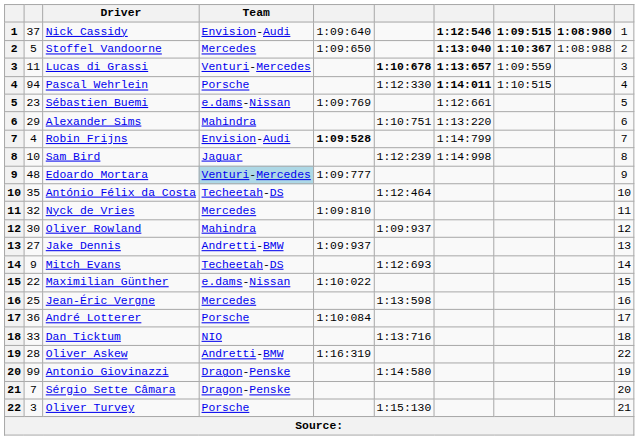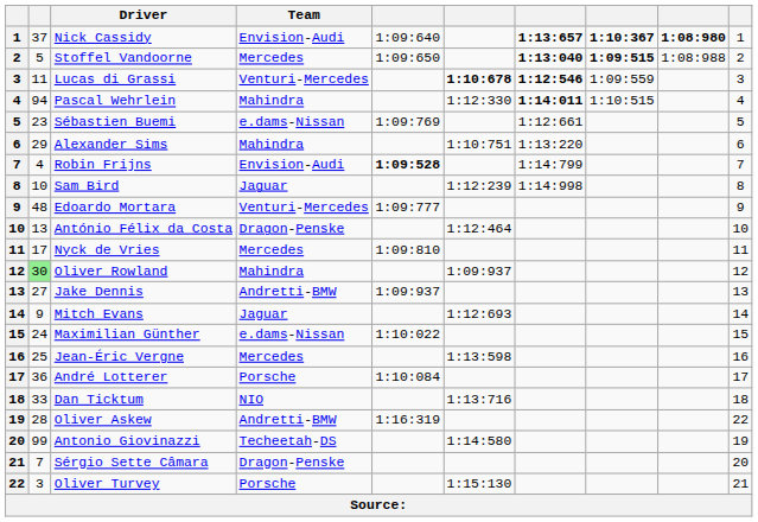 <table class="wikitable sortable" style="font-size: 85%">
 <tr>
 <th scope="col"></th>
 <th scope="col"></th>
 <th scope="col">Driver</th>
 <th scope="col">Team</th>
 <th scope="col"></th>
 <th scope="col"></th>
 <th scope="col"></th>
 <th scope="col"></th>
 <th scope="col"></th>
 <th scope="col"></th>
 </tr>
 <tr>
 <th scope="row">1</th>
 <td align="center">37</td>
 <td data-sort-value="CAS"> <a href='#'>Nick Cassidy</a></td>
 <td><a href='#'>Envision</a>-<a href='#'>Audi</a></td>
 <td>1:09:640</td>
 <td></td>
-<td><strong>1:12:546</strong></td>
-<td><strong>1:09:515</strong></td>
+<td><strong>1:13:657</strong></td>
+<td><strong>1:10:367</strong></td>
 <td><strong>1:08:980</strong></td>
 <td align="center">1</td>
 </tr>
 <tr>
 <th scope="row">2</th>
 <td align="center">5</td>
 <td data-sort-value="VAN"> <a href='#'>Stoffel Vandoorne</a></td>
 <td><a href='#'>Mercedes</a></td>
 <td>1:09:650</td>
 <td></td>
 <td><strong>1:13:040</strong></td>
-<td><strong>1:10:367</strong></td>
+<td><strong>1:09:515</strong></td>
 <td>1:08:988</td>
 <td align="center">2</td>
 </tr>
 <tr>
 <th scope="row">3</th>
 <td align="center">11</td>
 <td data-sort-value="DIG"> <a href='#'>Lucas di Grassi</a></td>
 <td><a href='#'>Venturi</a>-<a href='#'>Mercedes</a></td>
 <td></td>
 <td><strong>1:10:678</strong></td>
-<td><strong>1:13:657</strong></td>
+<td><strong>1:12:546</strong></td>
 <td>1:09:559</td>
 <td></td>
 <td align="center">3</td>
 </tr>
 <tr>
 <th scope="row">4</th>
 <td align="center">94</td>
 <td data-sort-value="WEH"> <a href='#'>Pascal Wehrlein</a></td>
-<td><a href='#'>Porsche</a></td>
+<td><a href='#'>Mahindra</a></td>
 <td></td>
 <td>1:12:330</td>
 <td><strong>1:14:011</strong></td>
 <td>1:10:515</td>
 <td></td>
 <td align="center">4</td>
 </tr>
 <tr>
 <th scope="row">5</th>
 <td align="center">23</td>
 <td data-sort-value="BUE"> <a href='#'>Sébastien Buemi</a></td>
 <td><a href='#'>e.dams</a>-<a href='#'>Nissan</a></td>
 <td>1:09:769</td>
 <td></td>
 <td>1:12:661</td>
 <td></td>
 <td></td>
 <td align="center">5</td>
 </tr>
 <tr>
 <th scope="row">6</th>
 <td align="center">29</td>
 <td data-sort-value="SIM"> <a href='#'>Alexander Sims</a></td>
 <td><a href='#'>Mahindra</a></td>
 <td></td>
 <td>1:10:751</td>
 <td>1:13:220</td>
 <td></td>
 <td></td>
 <td align="center">6</td>
 </tr>
 <tr>
 <th scope="row">7</th>
 <td align="center">4</td>
 <td data-sort-value="FRI"> <a href='#'>Robin Frijns</a></td>
 <td><a href='#'>Envision</a>-<a href='#'>Audi</a></td>
 <td><strong>1:09:528</strong></td>
 <td></td>
 <td>1:14:799</td>
 <td></td>
 <td></td>
 <td align="center">7</td>
 </tr>
 <tr>
 <th scope="row">8</th>
 <td align="center">10</td>
 <td data-sort-value="BIR"> <a href='#'>Sam Bird</a></td>
 <td><a href='#'>Jaguar</a></td>
 <td></td>
 <td>1:12:239</td>
 <td>1:14:998</td>
 <td></td>
 <td></td>
 <td align="center">8</td>
 </tr>
 <tr>
 <th scope="row">9</th>
 <td align="center">48</td>
 <td data-sort-value="MOR"> <a href='#'>Edoardo Mortara</a></td>
-<td style="background: lightblue;"><a href='#'>Venturi</a>-<a href='#'>Mercedes</a></td>
+<td><a href='#'>Venturi</a>-<a href='#'>Mercedes</a></td>
 <td>1:09:777</td>
 <td></td>
 <td></td>
 <td></td>
 <td></td>
 <td align="center">9</td>
 </tr>
 <tr>
 <th scope="row">10</th>
-<td align="center">35</td>
+<td align="center">13</td>
 <td data-sort-value="DAC"> <a href='#'>António Félix da Costa</a></td>
-<td><a href='#'>Techeetah</a>-<a href='#'>DS</a></td>
+<td><a href='#'>Dragon</a>-<a href='#'>Penske</a></td>
 <td></td>
 <td>1:12:464</td>
 <td></td>
 <td></td>
 <td></td>
 <td align="center">10</td>
 </tr>
 <tr>
 <th scope="row">11</th>
-<td align="center">32</td>
+<td align="center">17</td>
 <td data-sort-value="DEV"> <a href='#'>Nyck de Vries</a></td>
 <td><a href='#'>Mercedes</a></td>
 <td>1:09:810</td>
 <td></td>
 <td></td>
 <td></td>
 <td></td>
 <td align="center">11</td>
 </tr>
 <tr>
 <th scope="row">12</th>
-<td align="center">30</td>
+<td align="center" style="background: lightgreen;">30</td>
 <td data-sort-value="ROW"> <a href='#'>Oliver Rowland</a></td>
 <td><a href='#'>Mahindra</a></td>
 <td></td>
 <td>1:09:937</td>
 <td></td>
 <td></td>
 <td></td>
 <td align="center">12</td>
 </tr>
 <tr>
 <th scope="row">13</th>
 <td align="center">27</td>
 <td data-sort-value="DEN"> <a href='#'>Jake Dennis</a></td>
 <td><a href='#'>Andretti</a>-<a href='#'>BMW</a></td>
 <td>1:09:937</td>
 <td></td>
 <td></td>
 <td></td>
 <td></td>
 <td align="center">13</td>
 </tr>
 <tr>
 <th scope="row">14</th>
 <td align="center">9</td>
 <td data-sort-value="EVA"> <a href='#'>Mitch Evans</a></td>
-<td><a href='#'>Techeetah</a>-<a href='#'>DS</a></td>
+<td><a href='#'>Jaguar</a></td>
 <td></td>
 <td>1:12:693</td>
 <td></td>
 <td></td>
 <td></td>
 <td align="center">14</td>
 </tr>
 <tr>
 <th scope="row">15</th>
-<td align="center">22</td>
+<td align="center">24</td>
 <td data-sort-value="GUE"> <a href='#'>Maximilian Günther</a></td>
 <td><a href='#'>e.dams</a>-<a href='#'>Nissan</a></td>
 <td>1:10:022</td>
 <td></td>
 <td></td>
 <td></td>
 <td></td>
 <td align="center">15</td>
 </tr>
 <tr>
 <th scope="row">16</th>
 <td align="center">25</td>
 <td data-sort-value="JEV"> <a href='#'>Jean-Éric Vergne</a></td>
 <td><a href='#'>Mercedes</a></td>
 <td></td>
 <td>1:13:598</td>
 <td></td>
 <td></td>
 <td></td>
 <td align="center">16</td>
 </tr>
 <tr>
 <th scope="row">17</th>
 <td align="center">36</td>
 <td data-sort-value="LOT"> <a href='#'>André Lotterer</a></td>
 <td><a href='#'>Porsche</a></td>
 <td>1:10:084</td>
 <td></td>
 <td></td>
 <td></td>
 <td></td>
 <td align="center">17</td>
 </tr>
 <tr>
 <th scope="row">18</th>
 <td align="center">33</td>
 <td data-sort-value="TIC"> <a href='#'>Dan Ticktum</a></td>
 <td><a href='#'>NIO</a></td>
 <td></td>
 <td>1:13:716</td>
 <td></td>
 <td></td>
 <td></td>
 <td align="center">18</td>
 </tr>
 <tr>
 <th scope="row">19</th>
 <td align="center">28</td>
 <td data-sort-value="ASK"> <a href='#'>Oliver Askew</a></td>
 <td><a href='#'>Andretti</a>-<a href='#'>BMW</a></td>
 <td>1:16:319</td>
 <td></td>
 <td></td>
 <td></td>
 <td></td>
 <td align="center">22</td>
 </tr>
 <tr>
 <th scope="row">20</th>
 <td align="center">99</td>
 <td data-sort-value="GIO"> <a href='#'>Antonio Giovinazzi</a></td>
-<td><a href='#'>Dragon</a>-<a href='#'>Penske</a></td>
+<td><a href='#'>Techeetah</a>-<a href='#'>DS</a></td>
 <td></td>
 <td>1:14:580</td>
 <td></td>
 <td></td>
 <td></td>
 <td align="center">19</td>
 </tr>
 <tr>
 <th scope="row">21</th>
 <td align="center">7</td>
 <td data-sort-value="SET"> <a href='#'>Sérgio Sette Câmara</a></td>
 <td><a href='#'>Dragon</a>-<a href='#'>Penske</a></td>
 <td></td>
 <td></td>
 <td></td>
 <td></td>
 <td></td>
 <td align="center">20</td>
 </tr>
 <tr>
 <th scope="row">22</th>
 <td align="center">3</td>
 <td data-sort-value="TUR"> <a href='#'>Oliver Turvey</a></td>
 <td><a href='#'>Porsche</a></td>
 <td></td>
 <td>1:15:130</td>
 <td></td>
 <td></td>
 <td></td>
 <td align="center">21</td>
 </tr>
 <tr>
 <th colspan="10">Source:</th>
 </tr>
 </table>
